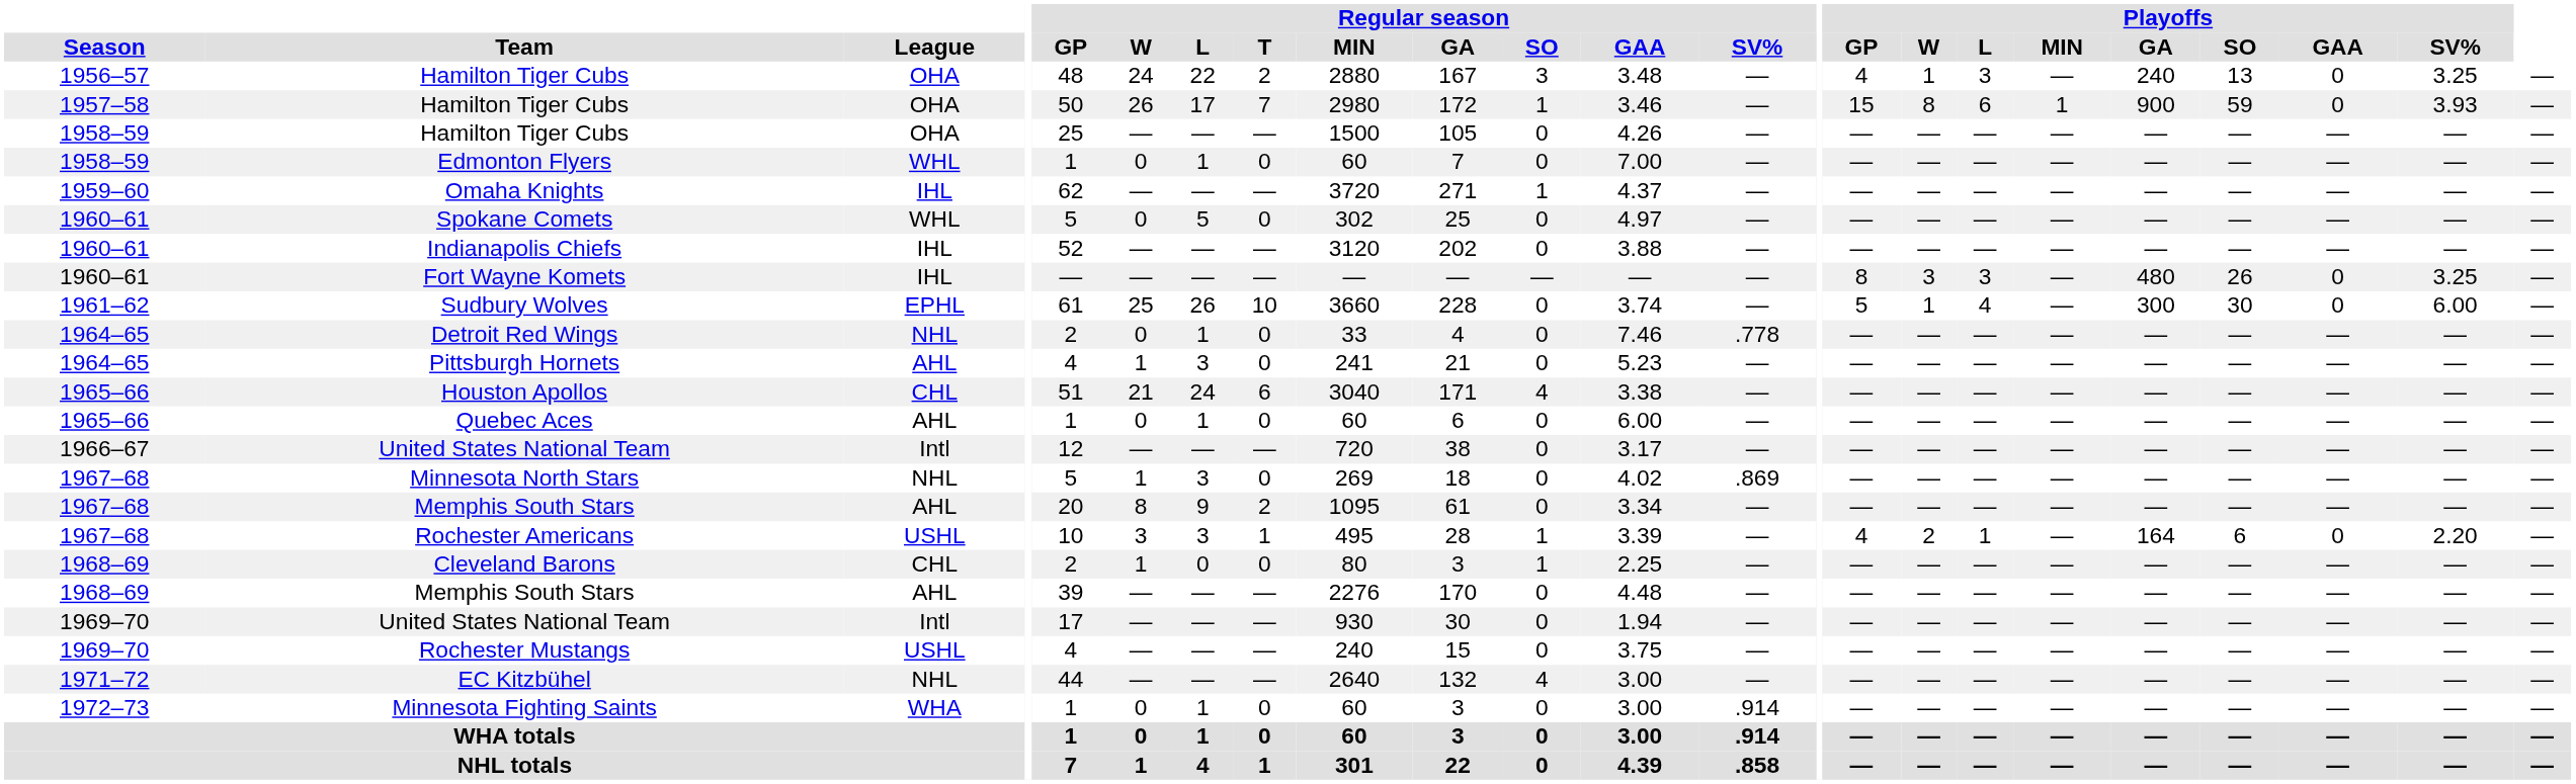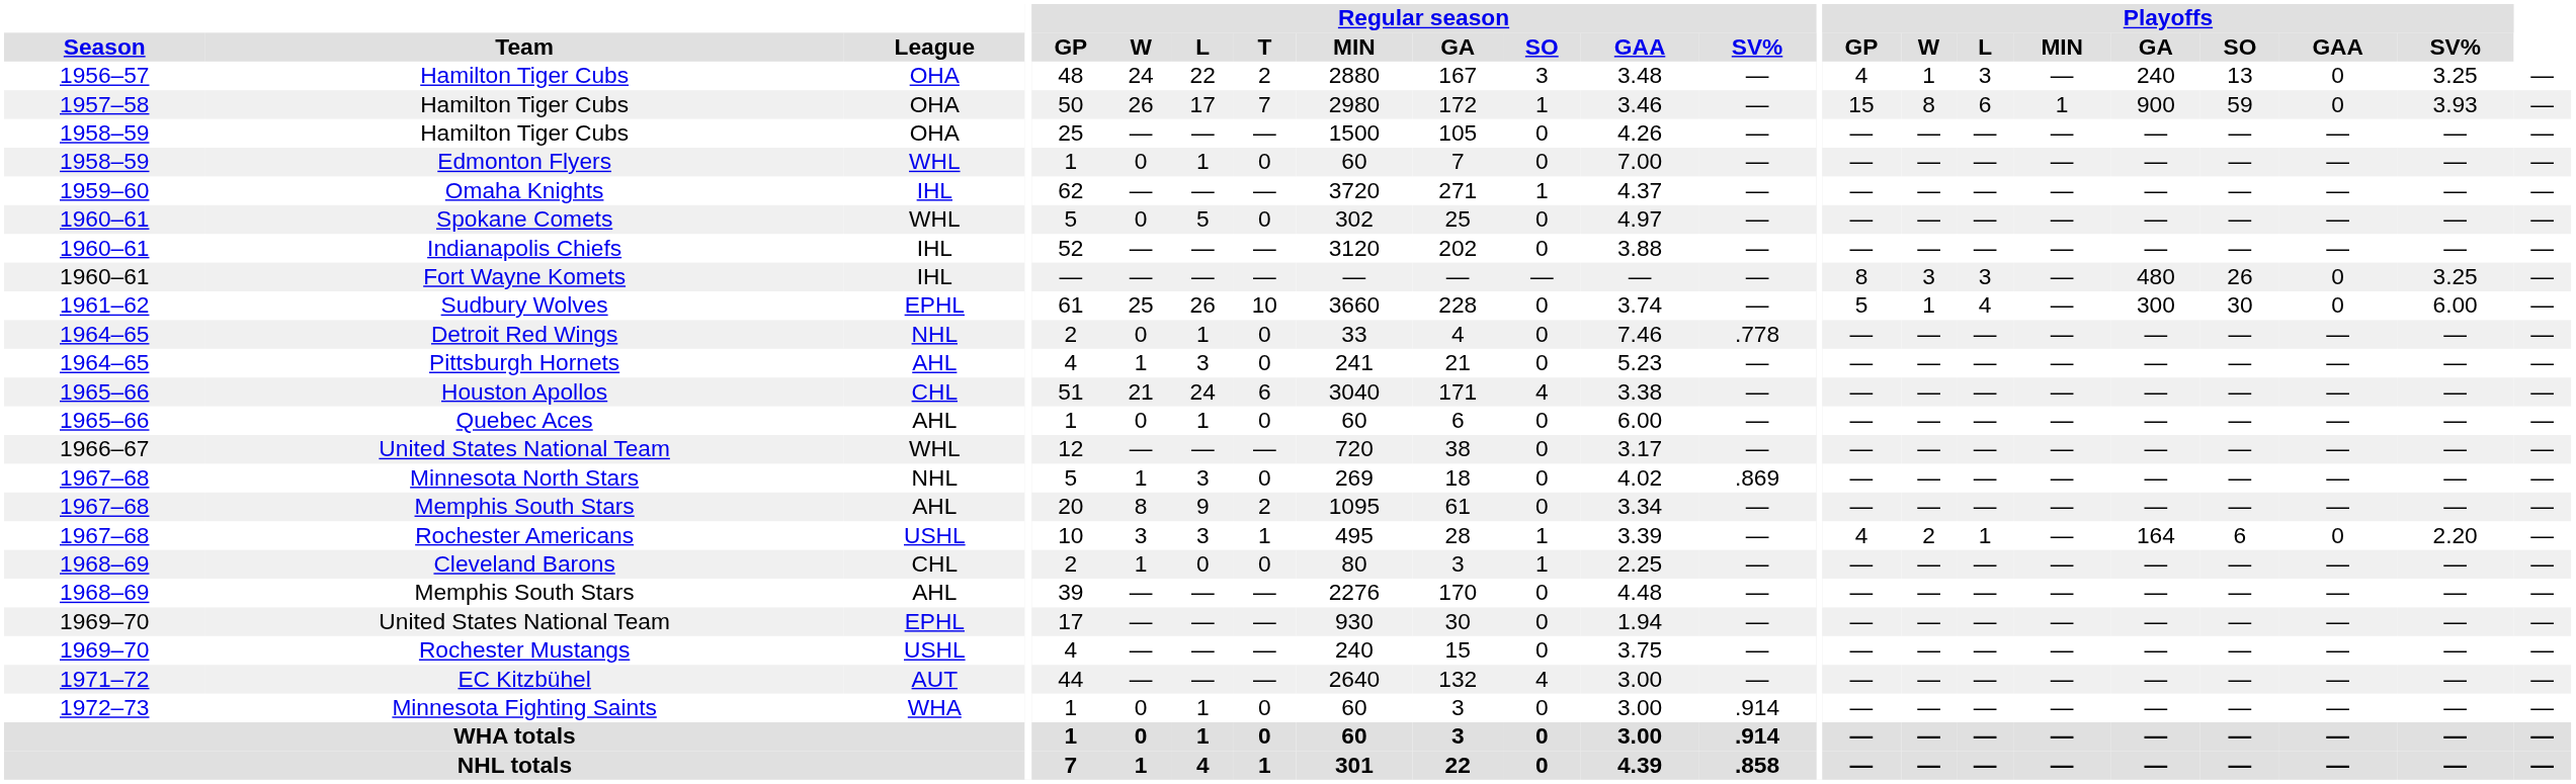 <table border="0" cellpadding="1" cellspacing="0" style="width:90%; text-align:center;">
 <tr bgcolor="#e0e0e0">
 <th colspan="3" bgcolor="#ffffff"></th>
 <th rowspan="99" bgcolor="#ffffff"></th>
 <th colspan="9" bgcolor="#e0e0e0"><a href='#'>Regular season</a></th>
 <th rowspan="99" bgcolor="#ffffff"></th>
 <th colspan="8" bgcolor="#e0e0e0"><a href='#'>Playoffs</a></th>
 </tr>
 <tr bgcolor="#e0e0e0">
 <th><a href='#'>Season</a></th>
 <th>Team</th>
 <th>League</th>
 <th>GP</th>
 <th>W</th>
 <th>L</th>
 <th>T</th>
 <th>MIN</th>
 <th>GA</th>
 <th><a href='#'>SO</a></th>
 <th><a href='#'>GAA</a></th>
 <th><a href='#'>SV%</a></th>
 <th>GP</th>
 <th>W</th>
 <th>L</th>
 <th>MIN</th>
 <th>GA</th>
 <th>SO</th>
 <th>GAA</th>
 <th>SV%</th>
 </tr>
 <tr>
 <td><a href='#'>1956–57</a></td>
 <td><a href='#'>Hamilton Tiger Cubs</a></td>
 <td><a href='#'>OHA</a></td>
 <td>48</td>
 <td>24</td>
 <td>22</td>
 <td>2</td>
 <td>2880</td>
 <td>167</td>
 <td>3</td>
 <td>3.48</td>
 <td>—</td>
 <td>4</td>
 <td>1</td>
 <td>3</td>
 <td>—</td>
 <td>240</td>
 <td>13</td>
 <td>0</td>
 <td>3.25</td>
 <td>—</td>
 </tr>
 <tr bgcolor="#f0f0f0">
 <td><a href='#'>1957–58</a></td>
 <td>Hamilton Tiger Cubs</td>
 <td>OHA</td>
 <td>50</td>
 <td>26</td>
 <td>17</td>
 <td>7</td>
 <td>2980</td>
 <td>172</td>
 <td>1</td>
 <td>3.46</td>
 <td>—</td>
 <td>15</td>
 <td>8</td>
 <td>6</td>
 <td>1</td>
 <td>900</td>
 <td>59</td>
 <td>0</td>
 <td>3.93</td>
 <td>—</td>
 </tr>
 <tr>
 <td><a href='#'>1958–59</a></td>
 <td>Hamilton Tiger Cubs</td>
 <td>OHA</td>
 <td>25</td>
 <td>—</td>
 <td>—</td>
 <td>—</td>
 <td>1500</td>
 <td>105</td>
 <td>0</td>
 <td>4.26</td>
 <td>—</td>
 <td>—</td>
 <td>—</td>
 <td>—</td>
 <td>—</td>
 <td>—</td>
 <td>—</td>
 <td>—</td>
 <td>—</td>
 <td>—</td>
 </tr>
 <tr bgcolor="#f0f0f0">
 <td><a href='#'>1958–59</a></td>
 <td><a href='#'>Edmonton Flyers</a></td>
 <td><a href='#'>WHL</a></td>
 <td>1</td>
 <td>0</td>
 <td>1</td>
 <td>0</td>
 <td>60</td>
 <td>7</td>
 <td>0</td>
 <td>7.00</td>
 <td>—</td>
 <td>—</td>
 <td>—</td>
 <td>—</td>
 <td>—</td>
 <td>—</td>
 <td>—</td>
 <td>—</td>
 <td>—</td>
 <td>—</td>
 </tr>
 <tr>
 <td><a href='#'>1959–60</a></td>
 <td><a href='#'>Omaha Knights</a></td>
 <td><a href='#'>IHL</a></td>
 <td>62</td>
 <td>—</td>
 <td>—</td>
 <td>—</td>
 <td>3720</td>
 <td>271</td>
 <td>1</td>
 <td>4.37</td>
 <td>—</td>
 <td>—</td>
 <td>—</td>
 <td>—</td>
 <td>—</td>
 <td>—</td>
 <td>—</td>
 <td>—</td>
 <td>—</td>
 <td>—</td>
 </tr>
 <tr bgcolor="#f0f0f0">
 <td><a href='#'>1960–61</a></td>
 <td><a href='#'>Spokane Comets</a></td>
 <td>WHL</td>
 <td>5</td>
 <td>0</td>
 <td>5</td>
 <td>0</td>
 <td>302</td>
 <td>25</td>
 <td>0</td>
 <td>4.97</td>
 <td>—</td>
 <td>—</td>
 <td>—</td>
 <td>—</td>
 <td>—</td>
 <td>—</td>
 <td>—</td>
 <td>—</td>
 <td>—</td>
 <td>—</td>
 </tr>
 <tr>
 <td><a href='#'>1960–61</a></td>
 <td><a href='#'>Indianapolis Chiefs</a></td>
 <td>IHL</td>
 <td>52</td>
 <td>—</td>
 <td>—</td>
 <td>—</td>
 <td>3120</td>
 <td>202</td>
 <td>0</td>
 <td>3.88</td>
 <td>—</td>
 <td>—</td>
 <td>—</td>
 <td>—</td>
 <td>—</td>
 <td>—</td>
 <td>—</td>
 <td>—</td>
 <td>—</td>
 <td>—</td>
 </tr>
 <tr bgcolor="#f0f0f0">
 <td>1960–61</td>
 <td><a href='#'>Fort Wayne Komets</a></td>
 <td>IHL</td>
 <td>—</td>
 <td>—</td>
 <td>—</td>
 <td>—</td>
 <td>—</td>
 <td>—</td>
 <td>—</td>
 <td>—</td>
 <td>—</td>
 <td>8</td>
 <td>3</td>
 <td>3</td>
 <td>—</td>
 <td>480</td>
 <td>26</td>
 <td>0</td>
 <td>3.25</td>
 <td>—</td>
 </tr>
 <tr>
 <td><a href='#'>1961–62</a></td>
 <td><a href='#'>Sudbury Wolves</a></td>
 <td><a href='#'>EPHL</a></td>
 <td>61</td>
 <td>25</td>
 <td>26</td>
 <td>10</td>
 <td>3660</td>
 <td>228</td>
 <td>0</td>
 <td>3.74</td>
 <td>—</td>
 <td>5</td>
 <td>1</td>
 <td>4</td>
 <td>—</td>
 <td>300</td>
 <td>30</td>
 <td>0</td>
 <td>6.00</td>
 <td>—</td>
 </tr>
 <tr bgcolor="#f0f0f0">
 <td><a href='#'>1964–65</a></td>
 <td><a href='#'>Detroit Red Wings</a></td>
 <td><a href='#'>NHL</a></td>
 <td>2</td>
 <td>0</td>
 <td>1</td>
 <td>0</td>
 <td>33</td>
 <td>4</td>
 <td>0</td>
 <td>7.46</td>
 <td>.778</td>
 <td>—</td>
 <td>—</td>
 <td>—</td>
 <td>—</td>
 <td>—</td>
 <td>—</td>
 <td>—</td>
 <td>—</td>
 <td>—</td>
 </tr>
 <tr>
 <td><a href='#'>1964–65</a></td>
 <td><a href='#'>Pittsburgh Hornets</a></td>
 <td><a href='#'>AHL</a></td>
 <td>4</td>
 <td>1</td>
 <td>3</td>
 <td>0</td>
 <td>241</td>
 <td>21</td>
 <td>0</td>
 <td>5.23</td>
 <td>—</td>
 <td>—</td>
 <td>—</td>
 <td>—</td>
 <td>—</td>
 <td>—</td>
 <td>—</td>
 <td>—</td>
 <td>—</td>
 <td>—</td>
 </tr>
 <tr bgcolor="#f0f0f0">
 <td><a href='#'>1965–66</a></td>
 <td><a href='#'>Houston Apollos</a></td>
 <td><a href='#'>CHL</a></td>
 <td>51</td>
 <td>21</td>
 <td>24</td>
 <td>6</td>
 <td>3040</td>
 <td>171</td>
 <td>4</td>
 <td>3.38</td>
 <td>—</td>
 <td>—</td>
 <td>—</td>
 <td>—</td>
 <td>—</td>
 <td>—</td>
 <td>—</td>
 <td>—</td>
 <td>—</td>
 <td>—</td>
 </tr>
 <tr>
 <td><a href='#'>1965–66</a></td>
 <td><a href='#'>Quebec Aces</a></td>
 <td>AHL</td>
 <td>1</td>
 <td>0</td>
 <td>1</td>
 <td>0</td>
 <td>60</td>
 <td>6</td>
 <td>0</td>
 <td>6.00</td>
 <td>—</td>
 <td>—</td>
 <td>—</td>
 <td>—</td>
 <td>—</td>
 <td>—</td>
 <td>—</td>
 <td>—</td>
 <td>—</td>
 <td>—</td>
 </tr>
 <tr bgcolor="#f0f0f0">
 <td>1966–67</td>
 <td><a href='#'>United States National Team</a></td>
-<td>Intl</td>
+<td>WHL</td>
 <td>12</td>
 <td>—</td>
 <td>—</td>
 <td>—</td>
 <td>720</td>
 <td>38</td>
 <td>0</td>
 <td>3.17</td>
 <td>—</td>
 <td>—</td>
 <td>—</td>
 <td>—</td>
 <td>—</td>
 <td>—</td>
 <td>—</td>
 <td>—</td>
 <td>—</td>
 <td>—</td>
 </tr>
 <tr>
 <td><a href='#'>1967–68</a></td>
 <td><a href='#'>Minnesota North Stars</a></td>
 <td>NHL</td>
 <td>5</td>
 <td>1</td>
 <td>3</td>
 <td>0</td>
 <td>269</td>
 <td>18</td>
 <td>0</td>
 <td>4.02</td>
 <td>.869</td>
 <td>—</td>
 <td>—</td>
 <td>—</td>
 <td>—</td>
 <td>—</td>
 <td>—</td>
 <td>—</td>
 <td>—</td>
 <td>—</td>
 </tr>
 <tr bgcolor="#f0f0f0">
 <td><a href='#'>1967–68</a></td>
 <td><a href='#'>Memphis South Stars</a></td>
 <td>AHL</td>
 <td>20</td>
 <td>8</td>
 <td>9</td>
 <td>2</td>
 <td>1095</td>
 <td>61</td>
 <td>0</td>
 <td>3.34</td>
 <td>—</td>
 <td>—</td>
 <td>—</td>
 <td>—</td>
 <td>—</td>
 <td>—</td>
 <td>—</td>
 <td>—</td>
 <td>—</td>
 <td>—</td>
 </tr>
 <tr>
 <td><a href='#'>1967–68</a></td>
 <td><a href='#'>Rochester Americans</a></td>
 <td><a href='#'>USHL</a></td>
 <td>10</td>
 <td>3</td>
 <td>3</td>
 <td>1</td>
 <td>495</td>
 <td>28</td>
 <td>1</td>
 <td>3.39</td>
 <td>—</td>
 <td>4</td>
 <td>2</td>
 <td>1</td>
 <td>—</td>
 <td>164</td>
 <td>6</td>
 <td>0</td>
 <td>2.20</td>
 <td>—</td>
 </tr>
 <tr bgcolor="#f0f0f0">
 <td><a href='#'>1968–69</a></td>
 <td><a href='#'>Cleveland Barons</a></td>
 <td>CHL</td>
 <td>2</td>
 <td>1</td>
 <td>0</td>
 <td>0</td>
 <td>80</td>
 <td>3</td>
 <td>1</td>
 <td>2.25</td>
 <td>—</td>
 <td>—</td>
 <td>—</td>
 <td>—</td>
 <td>—</td>
 <td>—</td>
 <td>—</td>
 <td>—</td>
 <td>—</td>
 <td>—</td>
 </tr>
 <tr>
 <td><a href='#'>1968–69</a></td>
 <td>Memphis South Stars</td>
 <td>AHL</td>
 <td>39</td>
 <td>—</td>
 <td>—</td>
 <td>—</td>
 <td>2276</td>
 <td>170</td>
 <td>0</td>
 <td>4.48</td>
 <td>—</td>
 <td>—</td>
 <td>—</td>
 <td>—</td>
 <td>—</td>
 <td>—</td>
 <td>—</td>
 <td>—</td>
 <td>—</td>
 <td>—</td>
 </tr>
 <tr bgcolor="#f0f0f0">
 <td>1969–70</td>
 <td>United States National Team</td>
-<td>Intl</td>
+<td><a href='#'>EPHL</a></td>
 <td>17</td>
 <td>—</td>
 <td>—</td>
 <td>—</td>
 <td>930</td>
 <td>30</td>
 <td>0</td>
 <td>1.94</td>
 <td>—</td>
 <td>—</td>
 <td>—</td>
 <td>—</td>
 <td>—</td>
 <td>—</td>
 <td>—</td>
 <td>—</td>
 <td>—</td>
 <td>—</td>
 </tr>
 <tr>
 <td><a href='#'>1969–70</a></td>
 <td><a href='#'>Rochester Mustangs</a></td>
 <td><a href='#'>USHL</a></td>
 <td>4</td>
 <td>—</td>
 <td>—</td>
 <td>—</td>
 <td>240</td>
 <td>15</td>
 <td>0</td>
 <td>3.75</td>
 <td>—</td>
 <td>—</td>
 <td>—</td>
 <td>—</td>
 <td>—</td>
 <td>—</td>
 <td>—</td>
 <td>—</td>
 <td>—</td>
 <td>—</td>
 </tr>
 <tr bgcolor="#f0f0f0">
 <td><a href='#'>1971–72</a></td>
 <td><a href='#'>EC Kitzbühel</a></td>
-<td>NHL</td>
+<td><a href='#'>AUT</a></td>
 <td>44</td>
 <td>—</td>
 <td>—</td>
 <td>—</td>
 <td>2640</td>
 <td>132</td>
 <td>4</td>
 <td>3.00</td>
 <td>—</td>
 <td>—</td>
 <td>—</td>
 <td>—</td>
 <td>—</td>
 <td>—</td>
 <td>—</td>
 <td>—</td>
 <td>—</td>
 <td>—</td>
 </tr>
 <tr>
 <td><a href='#'>1972–73</a></td>
 <td><a href='#'>Minnesota Fighting Saints</a></td>
 <td><a href='#'>WHA</a></td>
 <td>1</td>
 <td>0</td>
 <td>1</td>
 <td>0</td>
 <td>60</td>
 <td>3</td>
 <td>0</td>
 <td>3.00</td>
 <td>.914</td>
 <td>—</td>
 <td>—</td>
 <td>—</td>
 <td>—</td>
 <td>—</td>
 <td>—</td>
 <td>—</td>
 <td>—</td>
 <td>—</td>
 </tr>
 <tr bgcolor="#e0e0e0">
 <th colspan=3>WHA totals</th>
 <th>1</th>
 <th>0</th>
 <th>1</th>
 <th>0</th>
 <th>60</th>
 <th>3</th>
 <th>0</th>
 <th>3.00</th>
 <th>.914</th>
 <th>—</th>
 <th>—</th>
 <th>—</th>
 <th>—</th>
 <th>—</th>
 <th>—</th>
 <th>—</th>
 <th>—</th>
 <th>—</th>
 </tr>
 <tr bgcolor="#e0e0e0">
 <th colspan=3>NHL totals</th>
 <th>7</th>
 <th>1</th>
 <th>4</th>
 <th>1</th>
 <th>301</th>
 <th>22</th>
 <th>0</th>
 <th>4.39</th>
 <th>.858</th>
 <th>—</th>
 <th>—</th>
 <th>—</th>
 <th>—</th>
 <th>—</th>
 <th>—</th>
 <th>—</th>
 <th>—</th>
 <th>—</th>
 </tr>
 </table>
